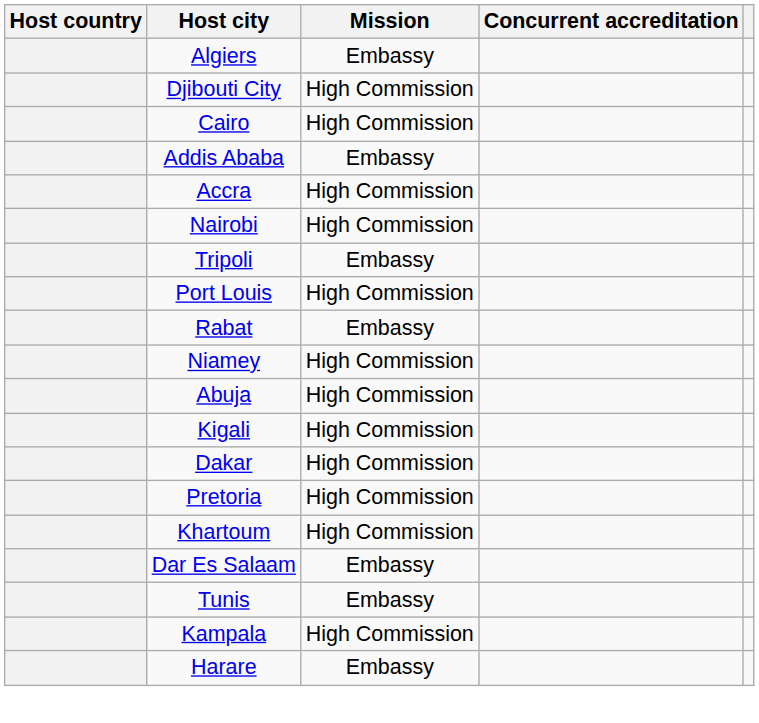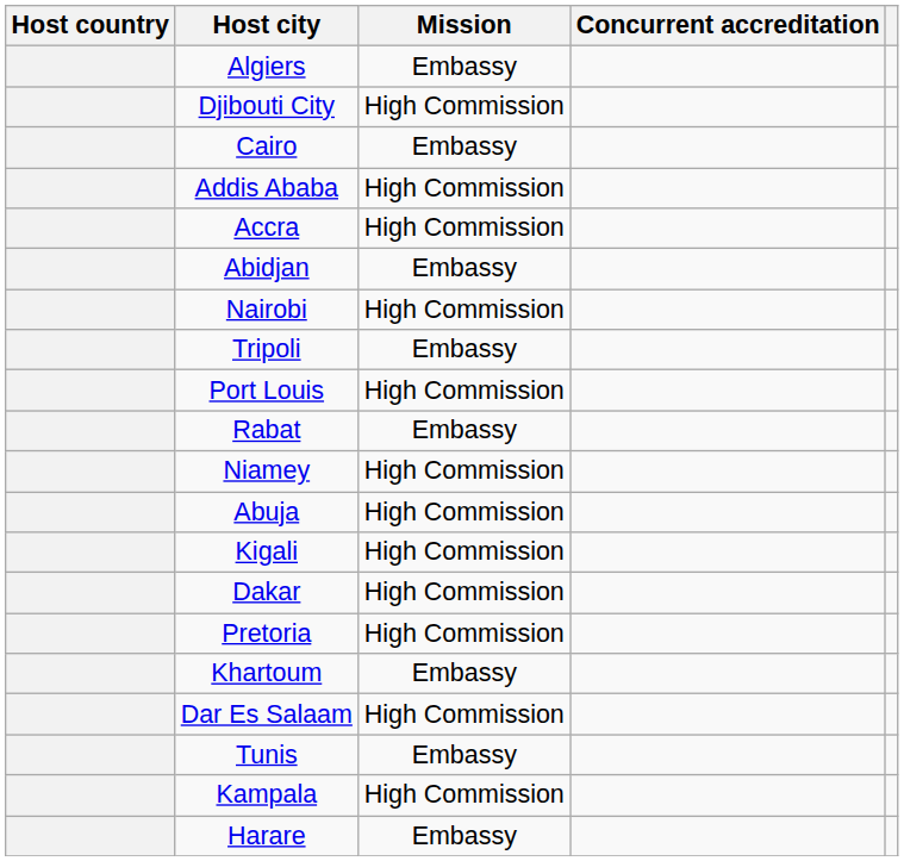 <table class="wikitable plainrowheaders" style="text-align:center;">
 <tr>
 <th scope="col">Host country</th>
 <th scope="col">Host city</th>
 <th scope="col">Mission</th>
 <th scope="col">Concurrent accreditation</th>
 <th scope="col"></th>
 </tr>
 <tr>
 <th scope="row"></th>
 <td><a href='#'>Algiers</a></td>
 <td>Embassy</td>
 <td></td>
 <td></td>
 </tr>
 <tr>
 <th scope="row"></th>
 <td><a href='#'>Djibouti City</a></td>
 <td>High Commission</td>
 <td></td>
 <td></td>
 </tr>
 <tr>
 <th scope="row"></th>
 <td><a href='#'>Cairo</a></td>
-<td>High Commission</td>
+<td>Embassy</td>
 <td></td>
 <td></td>
 </tr>
 <tr>
 <th scope="row"></th>
 <td><a href='#'>Addis Ababa</a></td>
-<td>Embassy</td>
+<td>High Commission</td>
 <td></td>
 <td></td>
 </tr>
 <tr>
 <th scope="row"></th>
 <td><a href='#'>Accra</a></td>
 <td>High Commission</td>
+<td></td>
+<td></td>
+</tr>
+<tr>
+<th scope="row"></th>
+<td><a href='#'>Abidjan</a></td>
+<td>Embassy</td>
 <td></td>
 <td></td>
 </tr>
 <tr>
 <th scope="row"></th>
 <td><a href='#'>Nairobi</a></td>
 <td>High Commission</td>
 <td></td>
 <td></td>
 </tr>
 <tr>
 <th scope="row"></th>
 <td><a href='#'>Tripoli</a></td>
 <td>Embassy</td>
 <td></td>
 <td></td>
 </tr>
 <tr>
 <th scope="row"></th>
 <td><a href='#'>Port Louis</a></td>
 <td>High Commission</td>
 <td></td>
 <td></td>
 </tr>
 <tr>
 <th scope="row"></th>
 <td><a href='#'>Rabat</a></td>
 <td>Embassy</td>
 <td></td>
 <td></td>
 </tr>
 <tr>
 <th scope="row"></th>
 <td><a href='#'>Niamey</a></td>
 <td>High Commission</td>
 <td></td>
 <td></td>
 </tr>
 <tr>
 <th scope="row"></th>
 <td><a href='#'>Abuja</a></td>
 <td>High Commission</td>
 <td></td>
 <td></td>
 </tr>
 <tr>
 <th scope="row"></th>
 <td><a href='#'>Kigali</a></td>
 <td>High Commission</td>
 <td></td>
 <td></td>
 </tr>
 <tr>
 <th scope="row"></th>
 <td><a href='#'>Dakar</a></td>
 <td>High Commission</td>
 <td></td>
 <td></td>
 </tr>
 <tr>
 <th scope="row"></th>
 <td><a href='#'>Pretoria</a></td>
 <td>High Commission</td>
 <td></td>
 <td></td>
 </tr>
 <tr>
 <th scope="row"></th>
 <td><a href='#'>Khartoum</a></td>
-<td>High Commission</td>
+<td>Embassy</td>
 <td></td>
 <td></td>
 </tr>
 <tr>
 <th scope="row"></th>
 <td><a href='#'>Dar Es Salaam</a></td>
-<td>Embassy</td>
+<td>High Commission</td>
 <td></td>
 <td></td>
 </tr>
 <tr>
 <th scope="row"></th>
 <td><a href='#'>Tunis</a></td>
 <td>Embassy</td>
 <td></td>
 <td></td>
 </tr>
 <tr>
 <th scope="row"></th>
 <td><a href='#'>Kampala</a></td>
 <td>High Commission</td>
 <td></td>
 <td></td>
 </tr>
 <tr>
 <th scope="row"></th>
 <td><a href='#'>Harare</a></td>
 <td>Embassy</td>
 <td></td>
 <td></td>
 </tr>
 </table>
